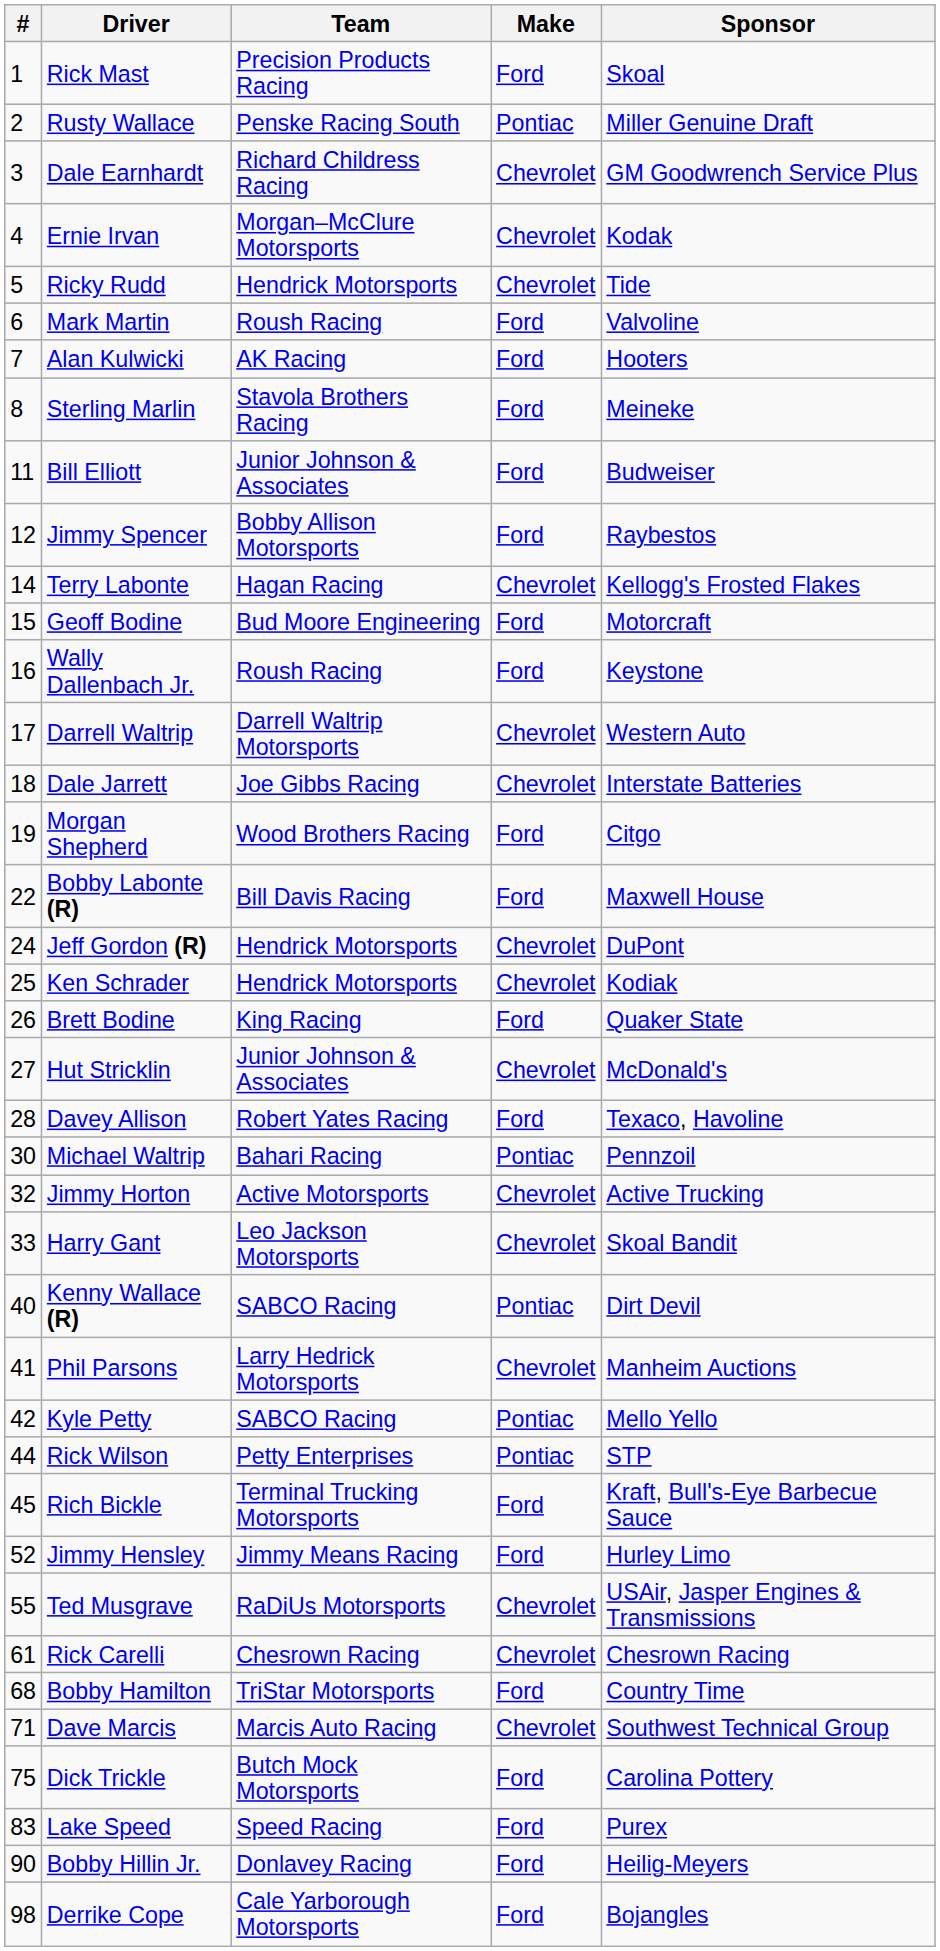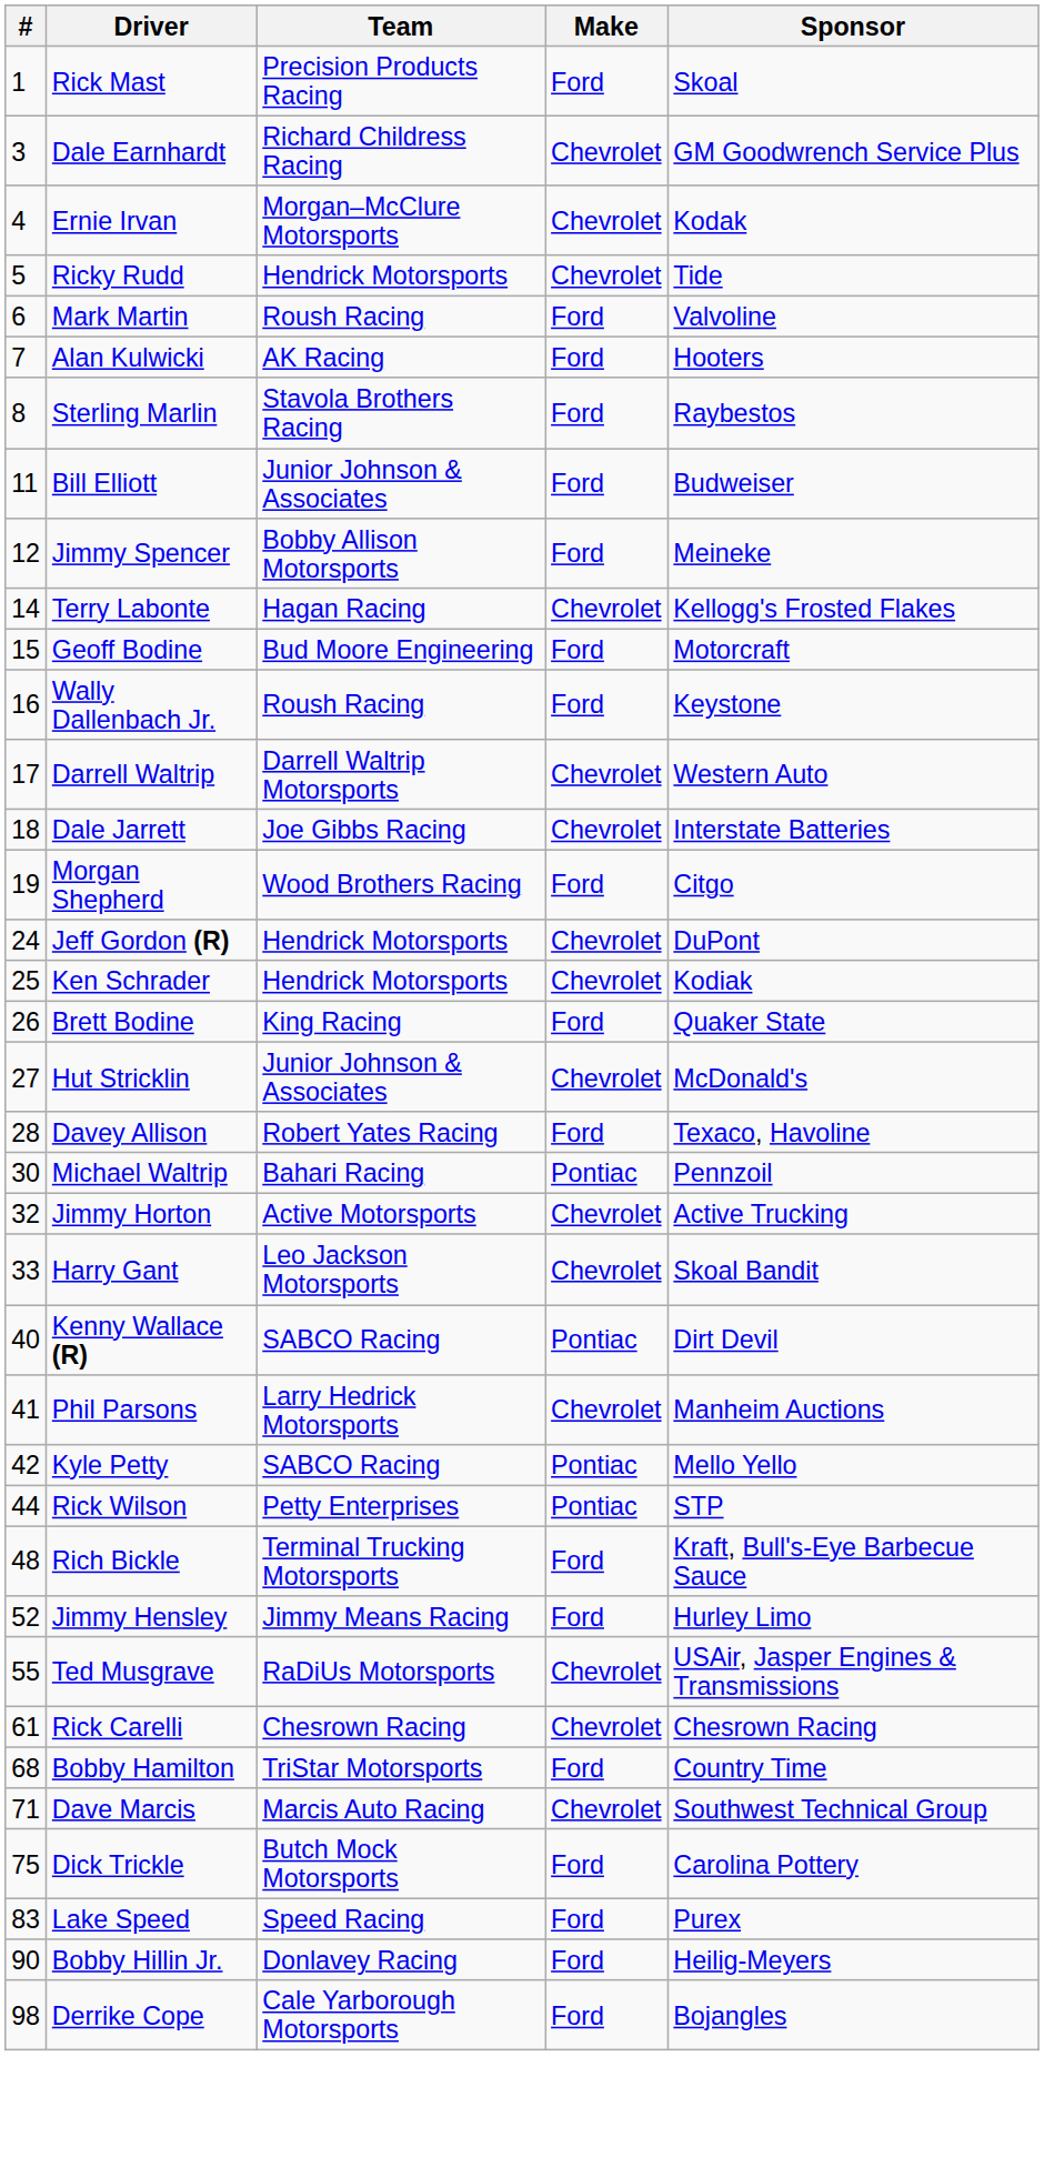 <table class="wikitable" style="font-size:95%">
 <tr>
 <th>#</th>
 <th>Driver</th>
 <th>Team</th>
 <th>Make</th>
 <th>Sponsor</th>
 </tr>
 <tr>
 <td>1</td>
 <td><a href='#'>Rick Mast</a></td>
 <td><a href='#'>Precision Products Racing</a></td>
 <td><a href='#'>Ford</a></td>
 <td><a href='#'>Skoal</a></td>
-</tr>
-<tr>
-<td>2</td>
-<td><a href='#'>Rusty Wallace</a></td>
-<td><a href='#'>Penske Racing South</a></td>
-<td><a href='#'>Pontiac</a></td>
-<td><a href='#'>Miller Genuine Draft</a></td>
 </tr>
 <tr>
 <td>3</td>
 <td><a href='#'>Dale Earnhardt</a></td>
 <td><a href='#'>Richard Childress Racing</a></td>
 <td><a href='#'>Chevrolet</a></td>
 <td><a href='#'>GM Goodwrench Service Plus</a></td>
 </tr>
 <tr>
 <td>4</td>
 <td><a href='#'>Ernie Irvan</a></td>
 <td><a href='#'>Morgan–McClure Motorsports</a></td>
 <td><a href='#'>Chevrolet</a></td>
 <td><a href='#'>Kodak</a></td>
 </tr>
 <tr>
 <td>5</td>
 <td><a href='#'>Ricky Rudd</a></td>
 <td><a href='#'>Hendrick Motorsports</a></td>
 <td><a href='#'>Chevrolet</a></td>
 <td><a href='#'>Tide</a></td>
 </tr>
 <tr>
 <td>6</td>
 <td><a href='#'>Mark Martin</a></td>
 <td><a href='#'>Roush Racing</a></td>
 <td><a href='#'>Ford</a></td>
 <td><a href='#'>Valvoline</a></td>
 </tr>
 <tr>
 <td>7</td>
 <td><a href='#'>Alan Kulwicki</a></td>
 <td><a href='#'>AK Racing</a></td>
 <td><a href='#'>Ford</a></td>
 <td><a href='#'>Hooters</a></td>
 </tr>
 <tr>
 <td>8</td>
 <td><a href='#'>Sterling Marlin</a></td>
 <td><a href='#'>Stavola Brothers Racing</a></td>
 <td><a href='#'>Ford</a></td>
-<td><a href='#'>Meineke</a></td>
+<td><a href='#'>Raybestos</a></td>
 </tr>
 <tr>
 <td>11</td>
 <td><a href='#'>Bill Elliott</a></td>
 <td><a href='#'>Junior Johnson & Associates</a></td>
 <td><a href='#'>Ford</a></td>
 <td><a href='#'>Budweiser</a></td>
 </tr>
 <tr>
 <td>12</td>
 <td><a href='#'>Jimmy Spencer</a></td>
 <td><a href='#'>Bobby Allison Motorsports</a></td>
 <td><a href='#'>Ford</a></td>
-<td><a href='#'>Raybestos</a></td>
+<td><a href='#'>Meineke</a></td>
 </tr>
 <tr>
 <td>14</td>
 <td><a href='#'>Terry Labonte</a></td>
 <td><a href='#'>Hagan Racing</a></td>
 <td><a href='#'>Chevrolet</a></td>
 <td><a href='#'>Kellogg's Frosted Flakes</a></td>
 </tr>
 <tr>
 <td>15</td>
 <td><a href='#'>Geoff Bodine</a></td>
 <td><a href='#'>Bud Moore Engineering</a></td>
 <td><a href='#'>Ford</a></td>
 <td><a href='#'>Motorcraft</a></td>
 </tr>
 <tr>
 <td>16</td>
 <td><a href='#'>Wally Dallenbach Jr.</a></td>
 <td><a href='#'>Roush Racing</a></td>
 <td><a href='#'>Ford</a></td>
 <td><a href='#'>Keystone</a></td>
 </tr>
 <tr>
 <td>17</td>
 <td><a href='#'>Darrell Waltrip</a></td>
 <td><a href='#'>Darrell Waltrip Motorsports</a></td>
 <td><a href='#'>Chevrolet</a></td>
 <td><a href='#'>Western Auto</a></td>
 </tr>
 <tr>
 <td>18</td>
 <td><a href='#'>Dale Jarrett</a></td>
 <td><a href='#'>Joe Gibbs Racing</a></td>
 <td><a href='#'>Chevrolet</a></td>
 <td><a href='#'>Interstate Batteries</a></td>
 </tr>
 <tr>
 <td>19</td>
 <td><a href='#'>Morgan Shepherd</a></td>
 <td><a href='#'>Wood Brothers Racing</a></td>
 <td><a href='#'>Ford</a></td>
 <td><a href='#'>Citgo</a></td>
-</tr>
-<tr>
-<td>22</td>
-<td><a href='#'>Bobby Labonte</a> <strong>(R)</strong></td>
-<td><a href='#'>Bill Davis Racing</a></td>
-<td><a href='#'>Ford</a></td>
-<td><a href='#'>Maxwell House</a></td>
 </tr>
 <tr>
 <td>24</td>
 <td><a href='#'>Jeff Gordon</a> <strong>(R)</strong></td>
 <td><a href='#'>Hendrick Motorsports</a></td>
 <td><a href='#'>Chevrolet</a></td>
 <td><a href='#'>DuPont</a></td>
 </tr>
 <tr>
 <td>25</td>
 <td><a href='#'>Ken Schrader</a></td>
 <td><a href='#'>Hendrick Motorsports</a></td>
 <td><a href='#'>Chevrolet</a></td>
 <td><a href='#'>Kodiak</a></td>
 </tr>
 <tr>
 <td>26</td>
 <td><a href='#'>Brett Bodine</a></td>
 <td><a href='#'>King Racing</a></td>
 <td><a href='#'>Ford</a></td>
 <td><a href='#'>Quaker State</a></td>
 </tr>
 <tr>
 <td>27</td>
 <td><a href='#'>Hut Stricklin</a></td>
 <td><a href='#'>Junior Johnson & Associates</a></td>
 <td><a href='#'>Chevrolet</a></td>
 <td><a href='#'>McDonald's</a></td>
 </tr>
 <tr>
 <td>28</td>
 <td><a href='#'>Davey Allison</a></td>
 <td><a href='#'>Robert Yates Racing</a></td>
 <td><a href='#'>Ford</a></td>
 <td><a href='#'>Texaco</a>, <a href='#'>Havoline</a></td>
 </tr>
 <tr>
 <td>30</td>
 <td><a href='#'>Michael Waltrip</a></td>
 <td><a href='#'>Bahari Racing</a></td>
 <td><a href='#'>Pontiac</a></td>
 <td><a href='#'>Pennzoil</a></td>
 </tr>
 <tr>
 <td>32</td>
 <td><a href='#'>Jimmy Horton</a></td>
 <td><a href='#'>Active Motorsports</a></td>
 <td><a href='#'>Chevrolet</a></td>
 <td><a href='#'>Active Trucking</a></td>
 </tr>
 <tr>
 <td>33</td>
 <td><a href='#'>Harry Gant</a></td>
 <td><a href='#'>Leo Jackson Motorsports</a></td>
 <td><a href='#'>Chevrolet</a></td>
 <td><a href='#'>Skoal Bandit</a></td>
 </tr>
 <tr>
 <td>40</td>
 <td><a href='#'>Kenny Wallace</a> <strong>(R)</strong></td>
 <td><a href='#'>SABCO Racing</a></td>
 <td><a href='#'>Pontiac</a></td>
 <td><a href='#'>Dirt Devil</a></td>
 </tr>
 <tr>
 <td>41</td>
 <td><a href='#'>Phil Parsons</a></td>
 <td><a href='#'>Larry Hedrick Motorsports</a></td>
 <td><a href='#'>Chevrolet</a></td>
 <td><a href='#'>Manheim Auctions</a></td>
 </tr>
 <tr>
 <td>42</td>
 <td><a href='#'>Kyle Petty</a></td>
 <td><a href='#'>SABCO Racing</a></td>
 <td><a href='#'>Pontiac</a></td>
 <td><a href='#'>Mello Yello</a></td>
 </tr>
 <tr>
 <td>44</td>
 <td><a href='#'>Rick Wilson</a></td>
 <td><a href='#'>Petty Enterprises</a></td>
 <td><a href='#'>Pontiac</a></td>
 <td><a href='#'>STP</a></td>
 </tr>
 <tr>
-<td>45</td>
+<td>48</td>
 <td><a href='#'>Rich Bickle</a></td>
 <td><a href='#'>Terminal Trucking Motorsports</a></td>
 <td><a href='#'>Ford</a></td>
 <td><a href='#'>Kraft</a>, <a href='#'>Bull's-Eye Barbecue Sauce</a></td>
 </tr>
 <tr>
 <td>52</td>
 <td><a href='#'>Jimmy Hensley</a></td>
 <td><a href='#'>Jimmy Means Racing</a></td>
 <td><a href='#'>Ford</a></td>
 <td><a href='#'>Hurley Limo</a></td>
 </tr>
 <tr>
 <td>55</td>
 <td><a href='#'>Ted Musgrave</a></td>
 <td><a href='#'>RaDiUs Motorsports</a></td>
 <td><a href='#'>Chevrolet</a></td>
 <td><a href='#'>USAir</a>, <a href='#'>Jasper Engines & Transmissions</a></td>
 </tr>
 <tr>
 <td>61</td>
 <td><a href='#'>Rick Carelli</a></td>
 <td><a href='#'>Chesrown Racing</a></td>
 <td><a href='#'>Chevrolet</a></td>
 <td><a href='#'>Chesrown Racing</a></td>
 </tr>
 <tr>
 <td>68</td>
 <td><a href='#'>Bobby Hamilton</a></td>
 <td><a href='#'>TriStar Motorsports</a></td>
 <td><a href='#'>Ford</a></td>
 <td><a href='#'>Country Time</a></td>
 </tr>
 <tr>
 <td>71</td>
 <td><a href='#'>Dave Marcis</a></td>
 <td><a href='#'>Marcis Auto Racing</a></td>
 <td><a href='#'>Chevrolet</a></td>
 <td><a href='#'>Southwest Technical Group</a></td>
 </tr>
 <tr>
 <td>75</td>
 <td><a href='#'>Dick Trickle</a></td>
 <td><a href='#'>Butch Mock Motorsports</a></td>
 <td><a href='#'>Ford</a></td>
 <td><a href='#'>Carolina Pottery</a></td>
 </tr>
 <tr>
 <td>83</td>
 <td><a href='#'>Lake Speed</a></td>
 <td><a href='#'>Speed Racing</a></td>
 <td><a href='#'>Ford</a></td>
 <td><a href='#'>Purex</a></td>
 </tr>
 <tr>
 <td>90</td>
 <td><a href='#'>Bobby Hillin Jr.</a></td>
 <td><a href='#'>Donlavey Racing</a></td>
 <td><a href='#'>Ford</a></td>
 <td><a href='#'>Heilig-Meyers</a></td>
 </tr>
 <tr>
 <td>98</td>
 <td><a href='#'>Derrike Cope</a></td>
 <td><a href='#'>Cale Yarborough Motorsports</a></td>
 <td><a href='#'>Ford</a></td>
 <td><a href='#'>Bojangles</a></td>
 </tr>
 </table>
